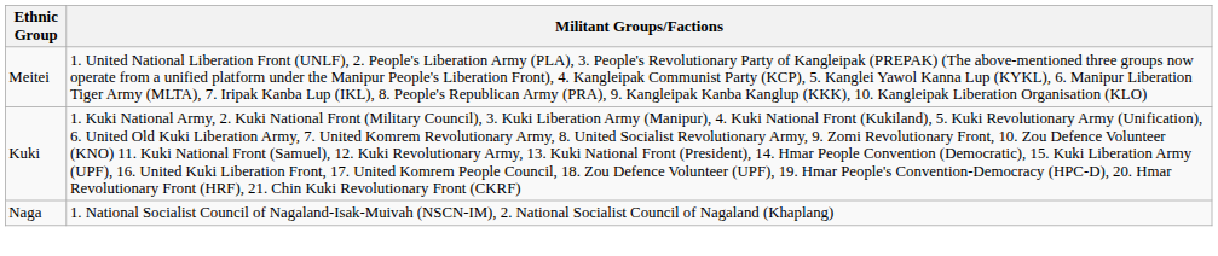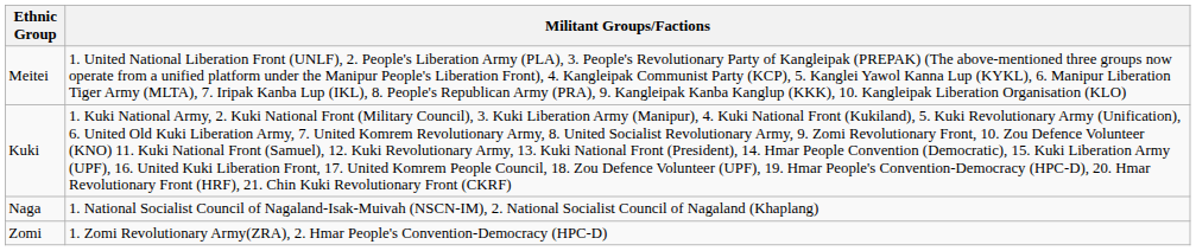 <table class="wikitable">
 <tr>
 <th>Ethnic Group</th>
 <th>Militant Groups/Factions</th>
 </tr>
 <tr>
 <td>Meitei</td>
 <td>1. United National Liberation Front (UNLF), 2. People's Liberation Army (PLA), 3. People's Revolutionary Party of Kangleipak (PREPAK) (The above-mentioned three groups now operate from a unified platform under the Manipur People's Liberation Front), 4. Kangleipak Communist Party (KCP), 5. Kanglei Yawol Kanna Lup (KYKL), 6. Manipur Liberation Tiger Army (MLTA), 7. Iripak Kanba Lup (IKL), 8. People's Republican Army (PRA), 9. Kangleipak Kanba Kanglup (KKK), 10. Kangleipak Liberation Organisation (KLO)</td>
 </tr>
 <tr>
 <td>Kuki</td>
 <td>1. Kuki National Army, 2. Kuki National Front (Military Council), 3. Kuki Liberation Army (Manipur), 4. Kuki National Front (Kukiland), 5. Kuki Revolutionary Army (Unification), 6. United Old Kuki Liberation Army, 7. United Komrem Revolutionary Army, 8. United Socialist Revolutionary Army, 9. Zomi Revolutionary Front, 10. Zou Defence Volunteer (KNO) 11. Kuki National Front (Samuel), 12. Kuki Revolutionary Army, 13. Kuki National Front (President), 14. Hmar People Convention (Democratic), 15. Kuki Liberation Army (UPF), 16. United Kuki Liberation Front, 17. United Komrem People Council, 18. Zou Defence Volunteer (UPF), 19. Hmar People's Convention-Democracy (HPC-D), 20. Hmar Revolutionary Front (HRF), 21. Chin Kuki Revolutionary Front (CKRF)</td>
 </tr>
 <tr>
 <td>Naga</td>
 <td>1. National Socialist Council of Nagaland-Isak-Muivah (NSCN-IM), 2. National Socialist Council of Nagaland (Khaplang)</td>
 </tr>
+<tr>
+<td>Zomi</td>
+<td>1. Zomi Revolutionary Army(ZRA), 2. Hmar People's Convention-Democracy (HPC-D)</td>
+</tr>
 </table>
